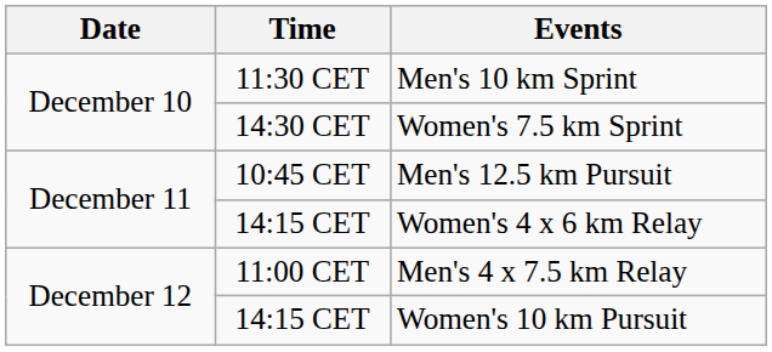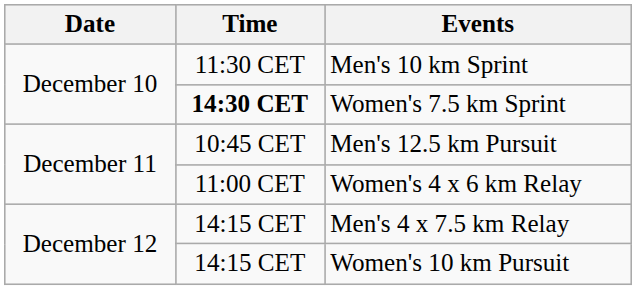 <table class="wikitable" style="text-align: center" width="400">
 <tr>
 <th>Date</th>
 <th>Time</th>
 <th>Events</th>
 </tr>
 <tr>
 <td rowspan=2>December 10</td>
 <td>11:30 CET</td>
 <td style="text-align: left">Men's 10 km Sprint</td>
 </tr>
 <tr>
-<td>14:30 CET</td>
+<td><strong>14:30 CET</strong></td>
 <td style="text-align: left">Women's 7.5 km Sprint</td>
 </tr>
 <tr>
 <td rowspan=2>December 11</td>
 <td>10:45 CET</td>
 <td style="text-align: left">Men's 12.5 km Pursuit</td>
 </tr>
 <tr>
-<td>14:15 CET</td>
+<td>11:00 CET</td>
 <td style="text-align: left">Women's 4 x 6 km Relay</td>
 </tr>
 <tr>
 <td rowspan=2>December 12</td>
-<td>11:00 CET</td>
+<td>14:15 CET</td>
 <td style="text-align: left">Men's 4 x 7.5 km Relay</td>
 </tr>
 <tr>
 <td>14:15 CET</td>
 <td style="text-align: left">Women's 10 km Pursuit</td>
 </tr>
 </table>
